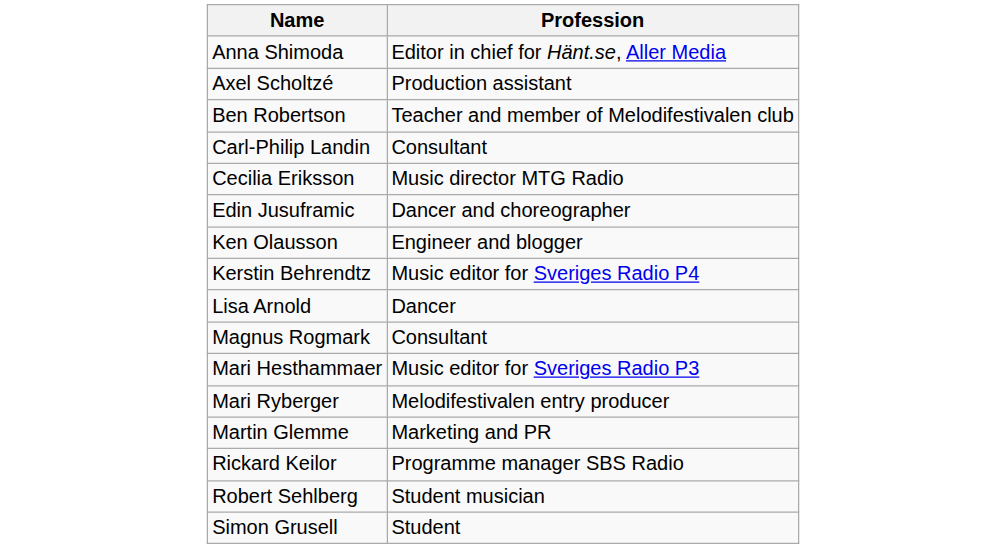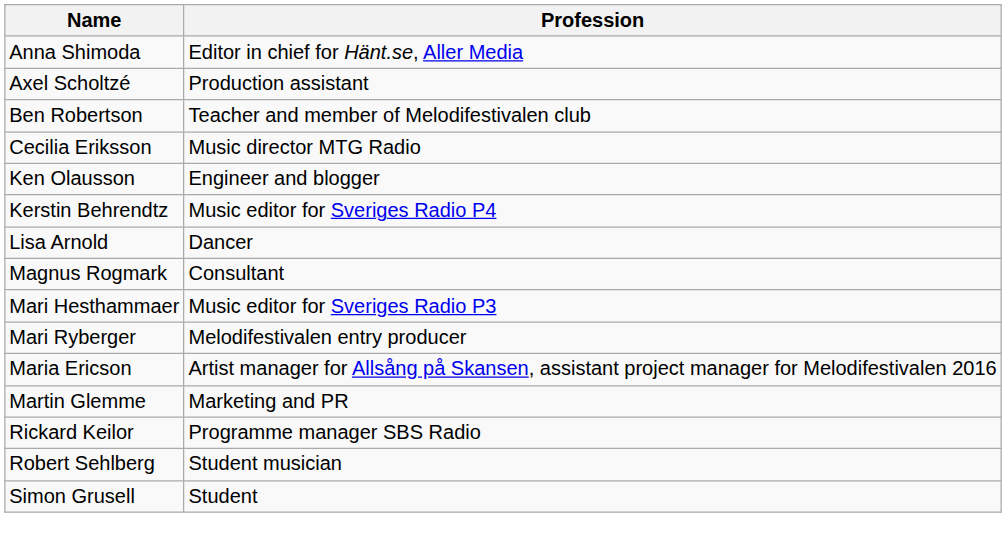 <table class="wikitable" style="margin: 1em auto 1em auto">
 <tr>
 <th>Name</th>
 <th>Profession</th>
 </tr>
 <tr>
 <td>Anna Shimoda</td>
 <td>Editor in chief for <em>Hänt.se</em>, <a href='#'>Aller Media</a></td>
 </tr>
 <tr>
 <td>Axel Scholtzé</td>
 <td>Production assistant</td>
 </tr>
 <tr>
 <td>Ben Robertson</td>
 <td>Teacher and member of Melodifestivalen club</td>
 </tr>
 <tr>
-<td>Carl-Philip Landin</td>
-<td>Consultant</td>
-</tr>
-<tr>
 <td>Cecilia Eriksson</td>
 <td>Music director MTG Radio</td>
-</tr>
-<tr>
-<td>Edin Jusuframic</td>
-<td>Dancer and choreographer</td>
 </tr>
 <tr>
 <td>Ken Olausson</td>
 <td>Engineer and blogger</td>
 </tr>
 <tr>
 <td>Kerstin Behrendtz</td>
 <td>Music editor for <a href='#'>Sveriges Radio P4</a></td>
 </tr>
 <tr>
 <td>Lisa Arnold</td>
 <td>Dancer</td>
 </tr>
 <tr>
 <td>Magnus Rogmark</td>
 <td>Consultant</td>
 </tr>
 <tr>
 <td>Mari Hesthammaer</td>
 <td>Music editor for <a href='#'>Sveriges Radio P3</a></td>
 </tr>
 <tr>
 <td>Mari Ryberger</td>
 <td>Melodifestivalen entry producer</td>
 </tr>
 <tr>
+<td>Maria Ericson</td>
+<td>Artist manager for <a href='#'>Allsång på Skansen</a>, assistant project manager for Melodifestivalen 2016</td>
+</tr>
+<tr>
 <td>Martin Glemme</td>
 <td>Marketing and PR</td>
 </tr>
 <tr>
 <td>Rickard Keilor</td>
 <td>Programme manager SBS Radio</td>
 </tr>
 <tr>
 <td>Robert Sehlberg</td>
 <td>Student musician</td>
 </tr>
 <tr>
 <td>Simon Grusell</td>
 <td>Student</td>
 </tr>
 </table>
